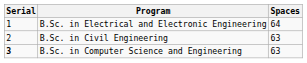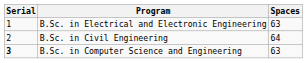 <table class="wikitable">
 <tr>
 <th>Serial</th>
 <th>Program</th>
 <th>Spaces</th>
 </tr>
 <tr>
 <td>1</td>
 <td>B.Sc. in Electrical and Electronic Engineering</td>
-<td>64</td>
+<td>63</td>
 </tr>
 <tr>
 <td>2</td>
 <td>B.Sc. in Civil Engineering</td>
-<td>63</td>
+<td>64</td>
 </tr>
 <tr>
 <td><strong>3</strong></td>
 <td>B.Sc. in Computer Science and Engineering</td>
 <td>63</td>
 </tr>
 </table>
